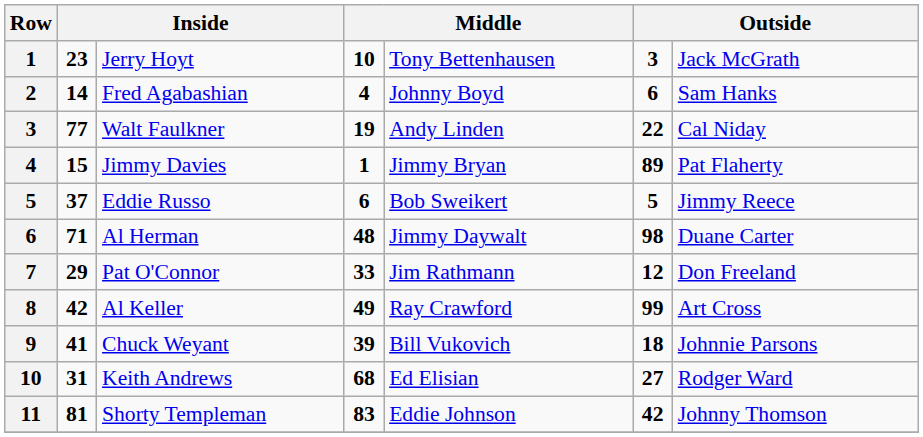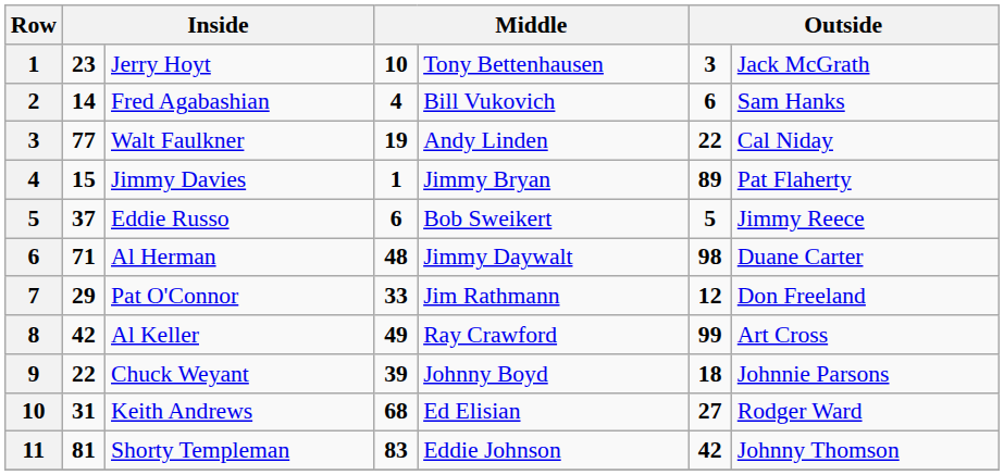 <table class="wikitable" style="font-size: 90%;">
 <tr>
 <th>Row</th>
 <th colspan=2 width="195">Inside</th>
 <th colspan=2 width="195">Middle</th>
 <th colspan=2 width="195">Outside</th>
 </tr>
 <tr>
 <th>1</th>
 <td align="center" width="20"><strong>23</strong></td>
 <td> <a href='#'>Jerry Hoyt</a></td>
 <td align="center" width="20"><strong>10</strong></td>
 <td> <a href='#'>Tony Bettenhausen</a></td>
 <td align="center" width="20"><strong>3</strong></td>
 <td> <a href='#'>Jack McGrath</a></td>
 </tr>
 <tr>
 <th>2</th>
 <td align="center" width="20"><strong>14</strong></td>
 <td> <a href='#'>Fred Agabashian</a></td>
 <td align="center" width="20"><strong>4</strong></td>
-<td> <a href='#'>Johnny Boyd</a> <strong></strong></td>
+<td> <a href='#'>Bill Vukovich</a> <strong></strong></td>
 <td align="center" width="20"><strong>6</strong></td>
 <td> <a href='#'>Sam Hanks</a></td>
 </tr>
 <tr>
 <th>3</th>
 <td align="center" width="20"><strong>77</strong></td>
 <td> <a href='#'>Walt Faulkner</a></td>
 <td align="center" width="20"><strong>19</strong></td>
 <td> <a href='#'>Andy Linden</a></td>
 <td align="center" width="20"><strong>22</strong></td>
 <td> <a href='#'>Cal Niday</a></td>
 </tr>
 <tr>
 <th>4</th>
 <td align="center" width="20"><strong>15</strong></td>
 <td> <a href='#'>Jimmy Davies</a></td>
 <td align="center" width="20"><strong>1</strong></td>
 <td> <a href='#'>Jimmy Bryan</a></td>
 <td align="center" width="20"><strong>89</strong></td>
 <td> <a href='#'>Pat Flaherty</a></td>
 </tr>
 <tr>
 <th>5</th>
 <td align="center" width="20"><strong>37</strong></td>
 <td> <a href='#'>Eddie Russo</a> <strong></strong></td>
 <td align="center" width="20"><strong>6</strong></td>
 <td> <a href='#'>Bob Sweikert</a></td>
 <td align="center" width="20"><strong>5</strong></td>
 <td> <a href='#'>Jimmy Reece</a></td>
 </tr>
 <tr>
 <th>6</th>
 <td align="center" width="20"><strong>71</strong></td>
 <td> <a href='#'>Al Herman</a> <strong></strong></td>
 <td align="center" width="20"><strong>48</strong></td>
 <td> <a href='#'>Jimmy Daywalt</a></td>
 <td align="center" width="20"><strong>98</strong></td>
 <td> <a href='#'>Duane Carter</a></td>
 </tr>
 <tr>
 <th>7</th>
 <td align="center" width="20"><strong>29</strong></td>
 <td> <a href='#'>Pat O'Connor</a></td>
 <td align="center" width="20"><strong>33</strong></td>
 <td> <a href='#'>Jim Rathmann</a></td>
 <td align="center" width="20"><strong>12</strong></td>
 <td> <a href='#'>Don Freeland</a></td>
 </tr>
 <tr>
 <th>8</th>
 <td align="center" width="20"><strong>42</strong></td>
 <td> <a href='#'>Al Keller</a> <strong></strong></td>
 <td align="center" width="20"><strong>49</strong></td>
 <td> <a href='#'>Ray Crawford</a> <strong></strong></td>
 <td align="center" width="20"><strong>99</strong></td>
 <td> <a href='#'>Art Cross</a></td>
 </tr>
 <tr>
 <th>9</th>
-<td align="center" width="20"><strong>41</strong></td>
+<td align="center" width="20"><strong>22</strong></td>
 <td> <a href='#'>Chuck Weyant</a> <strong></strong></td>
 <td align="center" width="20"><strong>39</strong></td>
-<td> <a href='#'>Bill Vukovich</a> <strong></strong></td>
+<td> <a href='#'>Johnny Boyd</a> <strong></strong></td>
 <td align="center" width="20"><strong>18</strong></td>
 <td> <a href='#'>Johnnie Parsons</a> <strong></strong></td>
 </tr>
 <tr>
 <th>10</th>
 <td align="center" width="20"><strong>31</strong></td>
 <td> <a href='#'>Keith Andrews</a> <strong></strong></td>
 <td align="center" width="20"><strong>68</strong></td>
 <td> <a href='#'>Ed Elisian</a></td>
 <td align="center" width="20"><strong>27</strong></td>
 <td> <a href='#'>Rodger Ward</a></td>
 </tr>
 <tr>
 <th>11</th>
 <td align="center" width="20"><strong>81</strong></td>
 <td> <a href='#'>Shorty Templeman</a> <strong></strong></td>
 <td align="center" width="20"><strong>83</strong></td>
 <td> <a href='#'>Eddie Johnson</a></td>
 <td align="center" width="20"><strong>42</strong></td>
 <td> <a href='#'>Johnny Thomson</a></td>
 </tr>
 <tr>
 </tr>
 </table>
